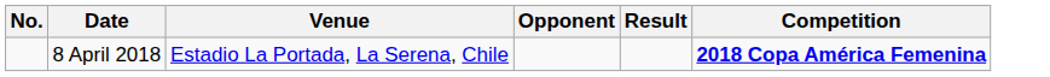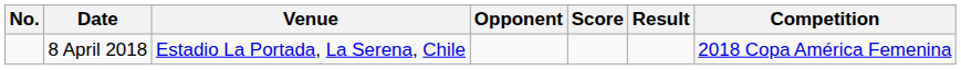 <table class="wikitable">
 <tr>
 <th>No.</th>
 <th>Date</th>
 <th>Venue</th>
 <th>Opponent</th>
+<th>Score</th>
 <th>Result</th>
 <th>Competition</th>
 </tr>
 <tr>
 <td></td>
 <td>8 April 2018</td>
 <td><a href='#'>Estadio La Portada</a>, <a href='#'>La Serena</a>, <a href='#'>Chile</a></td>
 <td></td>
 <td></td>
-<td><strong><a href='#'>2018 Copa América Femenina</a></strong></td>
+<td></td>
+<td><a href='#'>2018 Copa América Femenina</a></td>
 </tr>
 </table>
